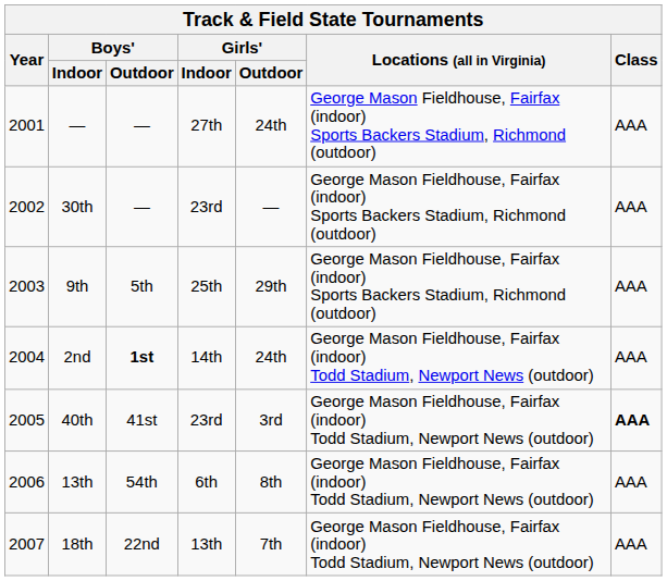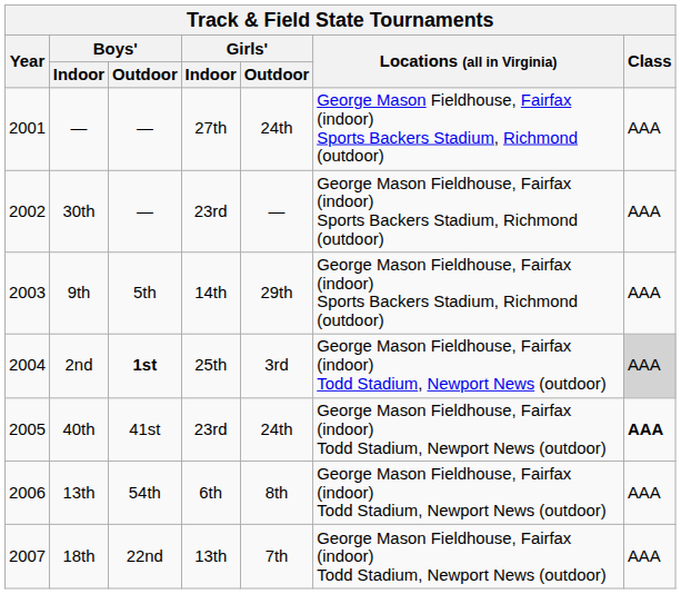 <table class="wikitable collapsible collapsed" width=650px>
 <tr>
 <th colspan="7" style="text-align:center;"><big><strong>Track & Field State Tournaments</strong></big></th>
 </tr>
 <tr>
 <th rowspan="2" style="text-align:center;"><strong>Year</strong></th>
 <th colspan="2" style="text-align:center;"><strong>Boys</strong>'</th>
 <th colspan="2" style="text-align:center;"><strong>Girls</strong>'</th>
 <th rowspan="2" style="text-align:center;"><strong>Locations</strong> <small>(all in Virginia)</small></th>
 <th rowspan="2" style="text-align:center;"><strong>Class</strong></th>
 </tr>
 <tr>
 <th align=center><strong>Indoor</strong></th>
 <th align=center><strong>Outdoor</strong></th>
 <th align=center><strong>Indoor</strong></th>
 <th align=center><strong>Outdoor</strong></th>
 </tr>
 <tr>
 <td>2001</td>
 <td align=center>—</td>
 <td align=center>—</td>
 <td align=center>27th</td>
 <td align=center>24th</td>
 <td><a href='#'>George Mason</a> Fieldhouse, <a href='#'>Fairfax</a> (indoor)<br><a href='#'>Sports Backers Stadium</a>, <a href='#'>Richmond</a> (outdoor)</td>
 <td>AAA</td>
 </tr>
 <tr>
 <td>2002</td>
 <td align=center>30th</td>
 <td align=center>—</td>
 <td align=center>23rd</td>
 <td align=center>—</td>
 <td>George Mason Fieldhouse, Fairfax (indoor)<br>Sports Backers Stadium, Richmond (outdoor)</td>
 <td>AAA</td>
 </tr>
 <tr>
 <td>2003</td>
 <td align=center>9th</td>
 <td align=center>5th</td>
-<td align=center>25th</td>
+<td align=center>14th</td>
 <td align=center>29th</td>
 <td>George Mason Fieldhouse, Fairfax (indoor)<br>Sports Backers Stadium, Richmond (outdoor)</td>
 <td>AAA</td>
 </tr>
 <tr>
 <td>2004</td>
 <td align=center>2nd</td>
 <td align=center><strong>1st</strong></td>
-<td align=center>14th</td>
-<td align=center>24th</td>
+<td align=center>25th</td>
+<td align=center>3rd</td>
 <td>George Mason Fieldhouse, Fairfax (indoor)<br><a href='#'>Todd Stadium</a>, <a href='#'>Newport News</a> (outdoor)</td>
-<td>AAA</td>
+<td style="background: lightgrey;">AAA</td>
 </tr>
 <tr>
 <td>2005</td>
 <td align=center>40th</td>
 <td align=center>41st</td>
 <td align=center>23rd</td>
-<td align=center>3rd</td>
+<td align=center>24th</td>
 <td>George Mason Fieldhouse, Fairfax (indoor)<br>Todd Stadium, Newport News (outdoor)</td>
 <td><strong>AAA</strong></td>
 </tr>
 <tr>
 <td>2006</td>
 <td align=center>13th</td>
 <td align=center>54th</td>
 <td align=center>6th</td>
 <td align=center>8th</td>
 <td>George Mason Fieldhouse, Fairfax (indoor)<br>Todd Stadium, Newport News (outdoor)</td>
 <td>AAA</td>
 </tr>
 <tr>
 <td>2007</td>
 <td align=center>18th</td>
 <td align=center>22nd</td>
 <td align=center>13th</td>
 <td align=center>7th</td>
 <td>George Mason Fieldhouse, Fairfax (indoor)<br>Todd Stadium, Newport News (outdoor)</td>
 <td>AAA</td>
 </tr>
 </table>
